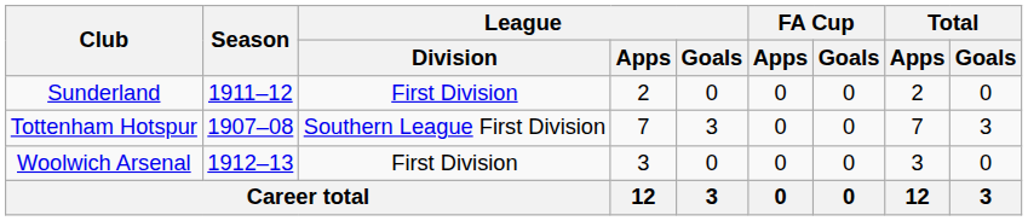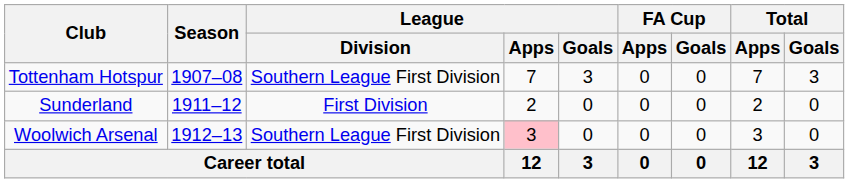 <table class="wikitable" style="text-align: center;">
 <tr>
 <th rowspan="2">Club</th>
 <th rowspan="2">Season</th>
 <th colspan="3">League</th>
 <th colspan="2">FA Cup</th>
 <th colspan="2">Total</th>
 </tr>
 <tr>
 <th>Division</th>
 <th>Apps</th>
 <th>Goals</th>
 <th>Apps</th>
 <th>Goals</th>
 <th>Apps</th>
 <th>Goals</th>
 </tr>
 <tr>
+<td><a href='#'>Tottenham Hotspur</a></td>
+<td><a href='#'>1907–08</a></td>
+<td><a href='#'>Southern League</a> First Division</td>
+<td>7</td>
+<td>3</td>
+<td>0</td>
+<td>0</td>
+<td>7</td>
+<td>3</td>
+</tr>
+<tr>
 <td><a href='#'>Sunderland</a></td>
 <td><a href='#'>1911–12</a></td>
 <td><a href='#'>First Division</a></td>
 <td>2</td>
 <td>0</td>
 <td>0</td>
 <td>0</td>
 <td>2</td>
 <td>0</td>
 </tr>
 <tr>
-<td><a href='#'>Tottenham Hotspur</a></td>
-<td><a href='#'>1907–08</a></td>
-<td><a href='#'>Southern League</a> First Division</td>
-<td>7</td>
-<td>3</td>
-<td>0</td>
-<td>0</td>
-<td>7</td>
-<td>3</td>
-</tr>
-<tr>
 <td><a href='#'>Woolwich Arsenal</a></td>
 <td><a href='#'>1912–13</a></td>
-<td>First Division</td>
-<td>3</td>
+<td><a href='#'>Southern League</a> First Division</td>
+<td style="background: pink;">3</td>
 <td>0</td>
 <td>0</td>
 <td>0</td>
 <td>3</td>
 <td>0</td>
 </tr>
 <tr>
 <th colspan="3">Career total</th>
 <th>12</th>
 <th>3</th>
 <th>0</th>
 <th>0</th>
 <th>12</th>
 <th>3</th>
 </tr>
 </table>
